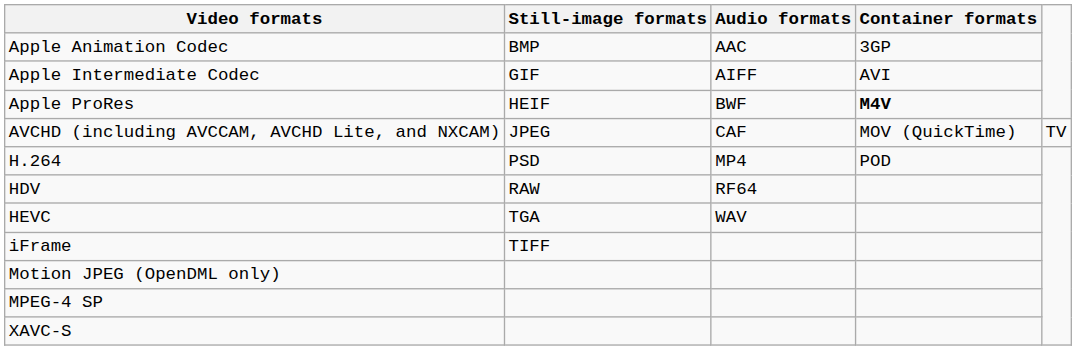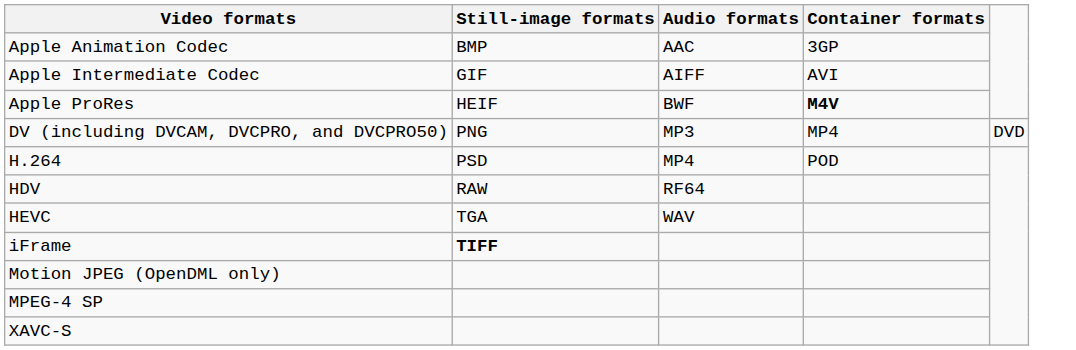 <table class="wikitable">
 <tr>
 <th>Video formats</th>
 <th>Still-image formats</th>
 <th>Audio formats</th>
 <th>Container formats</th>
 </tr>
 <tr>
 <td>Apple Animation Codec</td>
 <td>BMP</td>
 <td>AAC</td>
 <td>3GP</td>
 </tr>
 <tr>
 <td>Apple Intermediate Codec</td>
 <td>GIF</td>
 <td>AIFF</td>
 <td>AVI</td>
 </tr>
 <tr>
 <td>Apple ProRes</td>
 <td>HEIF</td>
 <td>BWF</td>
 <td><strong>M4V</strong></td>
 </tr>
 <tr>
-<td>AVCHD (including AVCCAM, AVCHD Lite, and NXCAM)</td>
-<td>JPEG</td>
-<td>CAF</td>
-<td>MOV (QuickTime)</td>
-<td>TV</td>
+<td>DV (including DVCAM, DVCPRO, and DVCPRO50)</td>
+<td>PNG</td>
+<td>MP3</td>
+<td>MP4</td>
+<td>DVD</td>
 </tr>
 <tr>
 <td>H.264</td>
 <td>PSD</td>
 <td>MP4</td>
 <td>POD</td>
 </tr>
 <tr>
 <td>HDV</td>
 <td>RAW</td>
 <td>RF64</td>
 <td></td>
 </tr>
 <tr>
 <td>HEVC</td>
 <td>TGA</td>
 <td>WAV</td>
 <td></td>
 </tr>
 <tr>
 <td>iFrame</td>
-<td>TIFF</td>
+<td><strong>TIFF</strong></td>
 <td></td>
 <td></td>
 </tr>
 <tr>
 <td>Motion JPEG (OpenDML only)</td>
 <td></td>
 <td></td>
 <td></td>
 </tr>
 <tr>
 <td>MPEG-4 SP</td>
 <td></td>
 <td></td>
 <td></td>
 </tr>
 <tr>
 <td>XAVC-S</td>
 <td></td>
 <td></td>
 <td></td>
 </tr>
 </table>
